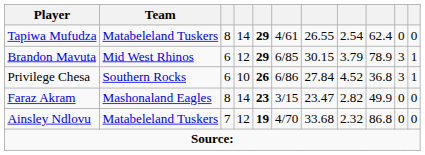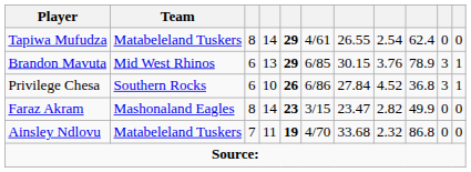 <table class="wikitable sortable" style="text-align:center">
 <tr>
 <th class="unsortable">Player</th>
 <th>Team</th>
 <th></th>
 <th></th>
 <th></th>
 <th></th>
 <th></th>
 <th></th>
 <th></th>
 <th></th>
 <th></th>
 </tr>
 <tr>
 <td style="text-align:left"><a href='#'>Tapiwa Mufudza</a></td>
 <td style="text-align:left"><a href='#'>Matabeleland Tuskers</a></td>
 <td>8</td>
 <td>14</td>
 <td><strong>29</strong></td>
 <td>4/61</td>
 <td>26.55</td>
 <td>2.54</td>
 <td>62.4</td>
 <td>0</td>
 <td>0</td>
 </tr>
 <tr>
 <td style="text-align:left"><a href='#'>Brandon Mavuta</a></td>
 <td style="text-align:left"><a href='#'>Mid West Rhinos</a></td>
 <td>6</td>
-<td>12</td>
+<td>13</td>
 <td><strong>29</strong></td>
 <td>6/85</td>
 <td>30.15</td>
-<td>3.79</td>
+<td>3.76</td>
 <td>78.9</td>
 <td>3</td>
 <td>1</td>
 </tr>
 <tr>
 <td style="text-align:left">Privilege Chesa</td>
 <td style="text-align:left"><a href='#'>Southern Rocks</a></td>
 <td>6</td>
 <td>10</td>
 <td><strong>26</strong></td>
 <td>6/86</td>
 <td>27.84</td>
 <td>4.52</td>
 <td>36.8</td>
 <td>3</td>
 <td>1</td>
 </tr>
 <tr>
 <td style="text-align:left"><a href='#'>Faraz Akram</a></td>
 <td style="text-align:left"><a href='#'>Mashonaland Eagles</a></td>
 <td>8</td>
 <td>14</td>
 <td><strong>23</strong></td>
 <td>3/15</td>
 <td>23.47</td>
 <td>2.82</td>
 <td>49.9</td>
 <td>0</td>
 <td>0</td>
 </tr>
 <tr>
 <td style="text-align:left"><a href='#'>Ainsley Ndlovu</a></td>
 <td style="text-align:left"><a href='#'>Matabeleland Tuskers</a></td>
 <td>7</td>
-<td>12</td>
+<td>11</td>
 <td><strong>19</strong></td>
 <td>4/70</td>
 <td>33.68</td>
 <td>2.32</td>
 <td>86.8</td>
 <td>0</td>
 <td>0</td>
 </tr>
 <tr class="sortbottom">
 <td colspan="14"><strong>Source:</strong> </td>
 </tr>
 </table>
